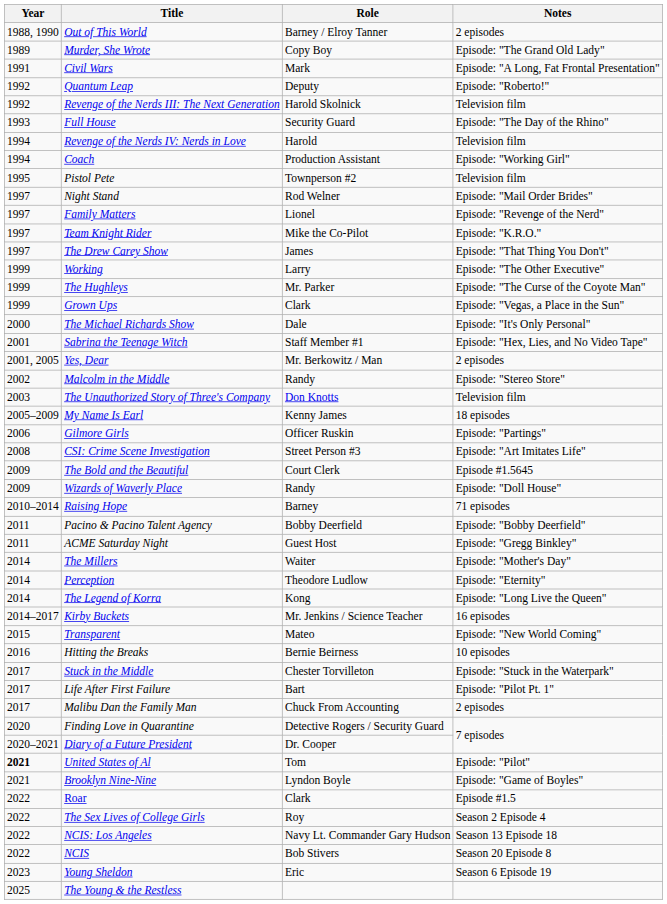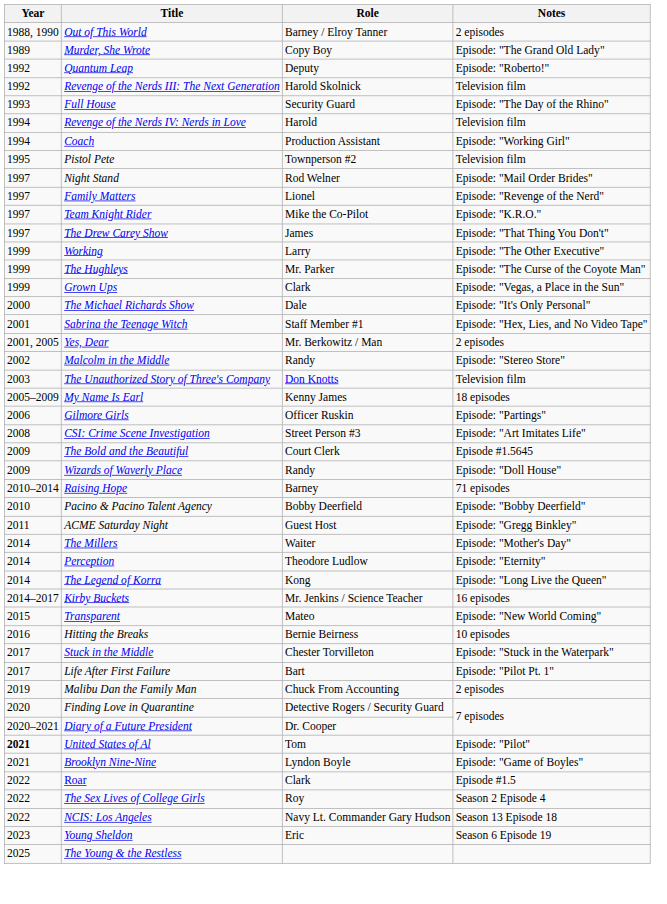 <table class="wikitable sortable">
 <tr>
 <th>Year</th>
 <th>Title</th>
 <th>Role</th>
 <th>Notes</th>
 </tr>
 <tr>
 <td>1988, 1990</td>
 <td><a href='#'><em>Out of This World</em></a></td>
 <td>Barney / Elroy Tanner</td>
 <td>2 episodes</td>
 </tr>
 <tr>
 <td>1989</td>
 <td><em><a href='#'>Murder, She Wrote</a></em></td>
 <td>Copy Boy</td>
 <td>Episode: "The Grand Old Lady"</td>
-</tr>
-<tr>
-<td>1991</td>
-<td><a href='#'><em>Civil Wars</em></a></td>
-<td>Mark</td>
-<td>Episode: "A Long, Fat Frontal Presentation"</td>
 </tr>
 <tr>
 <td>1992</td>
 <td><em><a href='#'>Quantum Leap</a></em></td>
 <td>Deputy</td>
 <td>Episode: "Roberto!"</td>
 </tr>
 <tr>
 <td>1992</td>
 <td><em><a href='#'>Revenge of the Nerds III: The Next Generation</a></em></td>
 <td>Harold Skolnick</td>
 <td>Television film</td>
 </tr>
 <tr>
 <td>1993</td>
 <td><em><a href='#'>Full House</a></em></td>
 <td>Security Guard</td>
 <td>Episode: "The Day of the Rhino"</td>
 </tr>
 <tr>
 <td>1994</td>
 <td><em><a href='#'>Revenge of the Nerds IV: Nerds in Love</a></em></td>
 <td>Harold</td>
 <td>Television film</td>
 </tr>
 <tr>
 <td>1994</td>
 <td><a href='#'><em>Coach</em></a></td>
 <td>Production Assistant</td>
 <td>Episode: "Working Girl"</td>
 </tr>
 <tr>
 <td>1995</td>
 <td><em>Pistol Pete</em></td>
 <td>Townperson #2</td>
 <td>Television film</td>
 </tr>
 <tr>
 <td>1997</td>
 <td><em>Night Stand</em></td>
 <td>Rod Welner</td>
 <td>Episode: "Mail Order Brides"</td>
 </tr>
 <tr>
 <td>1997</td>
 <td><em><a href='#'>Family Matters</a></em></td>
 <td>Lionel</td>
 <td>Episode: "Revenge of the Nerd"</td>
 </tr>
 <tr>
 <td>1997</td>
 <td><em><a href='#'>Team Knight Rider</a></em></td>
 <td>Mike the Co-Pilot</td>
 <td>Episode: "K.R.O."</td>
 </tr>
 <tr>
 <td>1997</td>
 <td><em><a href='#'>The Drew Carey Show</a></em></td>
 <td>James</td>
 <td>Episode: "That Thing You Don't"</td>
 </tr>
 <tr>
 <td>1999</td>
 <td><a href='#'><em>Working</em></a></td>
 <td>Larry</td>
 <td>Episode: "The Other Executive"</td>
 </tr>
 <tr>
 <td>1999</td>
 <td><em><a href='#'>The Hughleys</a></em></td>
 <td>Mr. Parker</td>
 <td>Episode: "The Curse of the Coyote Man"</td>
 </tr>
 <tr>
 <td>1999</td>
 <td><a href='#'><em>Grown Ups</em></a></td>
 <td>Clark</td>
 <td>Episode: "Vegas, a Place in the Sun"</td>
 </tr>
 <tr>
 <td>2000</td>
 <td><em><a href='#'>The Michael Richards Show</a></em></td>
 <td>Dale</td>
 <td>Episode: "It's Only Personal"</td>
 </tr>
 <tr>
 <td>2001</td>
 <td><a href='#'><em>Sabrina the Teenage Witch</em></a></td>
 <td>Staff Member #1</td>
 <td>Episode: "Hex, Lies, and No Video Tape"</td>
 </tr>
 <tr>
 <td>2001, 2005</td>
 <td><em><a href='#'>Yes, Dear</a></em></td>
 <td>Mr. Berkowitz / Man</td>
 <td>2 episodes</td>
 </tr>
 <tr>
 <td>2002</td>
 <td><em><a href='#'>Malcolm in the Middle</a></em></td>
 <td>Randy</td>
 <td>Episode: "Stereo Store"</td>
 </tr>
 <tr>
 <td>2003</td>
 <td><a href='#'><em>The Unauthorized Story of Three's Company</em></a></td>
 <td><a href='#'>Don Knotts</a></td>
 <td>Television film</td>
 </tr>
 <tr>
 <td>2005–2009</td>
 <td><em><a href='#'>My Name Is Earl</a></em></td>
 <td>Kenny James</td>
 <td>18 episodes</td>
 </tr>
 <tr>
 <td>2006</td>
 <td><em><a href='#'>Gilmore Girls</a></em></td>
 <td>Officer Ruskin</td>
 <td>Episode: "Partings"</td>
 </tr>
 <tr>
 <td>2008</td>
 <td><em><a href='#'>CSI: Crime Scene Investigation</a></em></td>
 <td>Street Person #3</td>
 <td>Episode: "Art Imitates Life"</td>
 </tr>
 <tr>
 <td>2009</td>
 <td><em><a href='#'>The Bold and the Beautiful</a></em></td>
 <td>Court Clerk</td>
 <td>Episode #1.5645</td>
 </tr>
 <tr>
 <td>2009</td>
 <td><em><a href='#'>Wizards of Waverly Place</a></em></td>
 <td>Randy</td>
 <td>Episode: "Doll House"</td>
 </tr>
 <tr>
 <td>2010–2014</td>
 <td><em><a href='#'>Raising Hope</a></em></td>
 <td>Barney</td>
 <td>71 episodes</td>
 </tr>
 <tr>
-<td>2011</td>
+<td>2010</td>
 <td><em>Pacino & Pacino Talent Agency</em></td>
 <td>Bobby Deerfield</td>
 <td>Episode: "Bobby Deerfield"</td>
 </tr>
 <tr>
 <td>2011</td>
 <td><em>ACME Saturday Night</em></td>
 <td>Guest Host</td>
 <td>Episode: "Gregg Binkley"</td>
 </tr>
 <tr>
 <td>2014</td>
 <td><em><a href='#'>The Millers</a></em></td>
 <td>Waiter</td>
 <td>Episode: "Mother's Day"</td>
 </tr>
 <tr>
 <td>2014</td>
 <td><a href='#'><em>Perception</em></a></td>
 <td>Theodore Ludlow</td>
 <td>Episode: "Eternity"</td>
 </tr>
 <tr>
 <td>2014</td>
 <td><em><a href='#'>The Legend of Korra</a></em></td>
 <td>Kong</td>
 <td>Episode: "Long Live the Queen"</td>
 </tr>
 <tr>
 <td>2014–2017</td>
 <td><em><a href='#'>Kirby Buckets</a></em></td>
 <td>Mr. Jenkins / Science Teacher</td>
 <td>16 episodes</td>
 </tr>
 <tr>
 <td>2015</td>
 <td><a href='#'><em>Transparent</em></a></td>
 <td>Mateo</td>
 <td>Episode: "New World Coming"</td>
 </tr>
 <tr>
 <td>2016</td>
 <td><em>Hitting the Breaks</em></td>
 <td>Bernie Beirness</td>
 <td>10 episodes</td>
 </tr>
 <tr>
 <td>2017</td>
 <td><a href='#'><em>Stuck in the Middle</em></a></td>
 <td>Chester Torvilleton</td>
 <td>Episode: "Stuck in the Waterpark"</td>
 </tr>
 <tr>
 <td>2017</td>
 <td><em>Life After First Failure</em></td>
 <td>Bart</td>
 <td>Episode: "Pilot Pt. 1"</td>
 </tr>
 <tr>
-<td>2017</td>
+<td>2019</td>
 <td><em>Malibu Dan the Family Man</em></td>
 <td>Chuck From Accounting</td>
 <td>2 episodes</td>
 </tr>
 <tr>
 <td>2020</td>
 <td><em>Finding Love in Quarantine</em></td>
 <td>Detective Rogers / Security Guard</td>
 <td rowspan="2">7 episodes</td>
 </tr>
 <tr>
 <td>2020–2021</td>
 <td><em><a href='#'>Diary of a Future President</a></em></td>
 <td>Dr. Cooper</td>
 </tr>
 <tr>
 <td><strong>2021</strong></td>
 <td><em><a href='#'>United States of Al</a></em></td>
 <td>Tom</td>
 <td>Episode: "Pilot"</td>
 </tr>
 <tr>
 <td>2021</td>
 <td><em><a href='#'>Brooklyn Nine-Nine</a></em></td>
 <td>Lyndon Boyle</td>
 <td>Episode: "Game of Boyles"</td>
 </tr>
 <tr>
 <td>2022</td>
 <td><em><a href='#'></em>Roar<em></a></em></td>
 <td>Clark</td>
 <td>Episode #1.5</td>
 </tr>
 <tr>
 <td>2022</td>
 <td><em><a href='#'>The Sex Lives of College Girls</a></em></td>
 <td>Roy</td>
 <td>Season 2 Episode 4</td>
 </tr>
 <tr>
 <td>2022</td>
 <td><em><a href='#'>NCIS: Los Angeles</a></em></td>
 <td>Navy Lt. Commander Gary Hudson</td>
 <td>Season 13 Episode 18</td>
 </tr>
 <tr>
-<td>2022</td>
-<td><em><a href='#'>NCIS</a></em></td>
-<td>Bob Stivers</td>
-<td>Season 20 Episode 8</td>
-</tr>
-<tr>
 <td>2023</td>
 <td><em><a href='#'>Young Sheldon</a></em></td>
 <td>Eric</td>
 <td>Season 6 Episode 19</td>
 </tr>
 <tr>
 <td>2025</td>
 <td><em><a href='#'>The Young & the Restless</a></em></td>
 <td></td>
 <td></td>
 </tr>
 </table>
